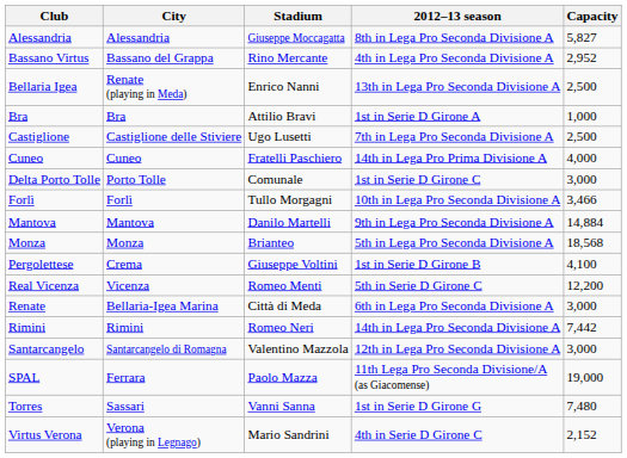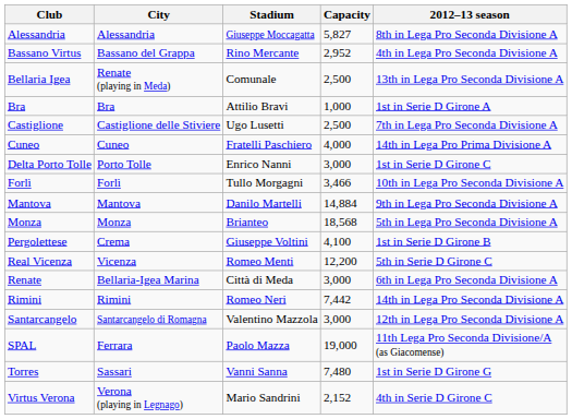 <table class="wikitable sortable">
 <tr>
 <th>Club</th>
 <th>City</th>
 <th>Stadium</th>
+<th>Capacity</th>
 <th>2012–13 season</th>
-<th>Capacity</th>
 </tr>
 <tr>
 <td><a href='#'>Alessandria</a></td>
 <td><a href='#'>Alessandria</a></td>
 <td><small><a href='#'>Giuseppe Moccagatta</a></small></td>
+<td>5,827</td>
 <td><a href='#'>8th in Lega Pro Seconda Divisione A</a></td>
-<td>5,827</td>
 </tr>
 <tr>
 <td><a href='#'>Bassano Virtus</a></td>
 <td><a href='#'>Bassano del Grappa</a></td>
 <td><a href='#'>Rino Mercante</a></td>
+<td>2,952</td>
 <td><a href='#'>4th in Lega Pro Seconda Divisione A</a></td>
-<td>2,952</td>
 </tr>
 <tr>
 <td><a href='#'>Bellaria Igea</a></td>
 <td><a href='#'>Renate</a><br><small>(playing in <a href='#'>Meda</a>)</small></td>
-<td>Enrico Nanni</td>
+<td>Comunale</td>
+<td>2,500</td>
 <td><a href='#'>13th in Lega Pro Seconda Divisione A</a></td>
-<td>2,500</td>
 </tr>
 <tr>
 <td><a href='#'>Bra</a></td>
 <td><a href='#'>Bra</a></td>
 <td>Attilio Bravi</td>
+<td>1,000</td>
 <td><a href='#'>1st in Serie D Girone A</a></td>
-<td>1,000</td>
 </tr>
 <tr>
 <td><a href='#'>Castiglione</a></td>
 <td><a href='#'>Castiglione delle Stiviere</a></td>
 <td>Ugo Lusetti</td>
+<td>2,500</td>
 <td><a href='#'>7th in Lega Pro Seconda Divisione A</a></td>
-<td>2,500</td>
 </tr>
 <tr>
 <td><a href='#'>Cuneo</a></td>
 <td><a href='#'>Cuneo</a></td>
 <td><a href='#'>Fratelli Paschiero</a></td>
+<td>4,000</td>
 <td><a href='#'>14th in Lega Pro Prima Divisione A</a></td>
-<td>4,000</td>
 </tr>
 <tr>
 <td><a href='#'>Delta Porto Tolle</a></td>
 <td><a href='#'>Porto Tolle</a></td>
-<td>Comunale</td>
+<td>Enrico Nanni</td>
+<td>3,000</td>
 <td><a href='#'>1st in Serie D Girone C</a></td>
-<td>3,000</td>
 </tr>
 <tr>
 <td><a href='#'>Forlì</a></td>
 <td><a href='#'>Forlì</a></td>
 <td>Tullo Morgagni</td>
+<td>3,466</td>
 <td><a href='#'>10th in Lega Pro Seconda Divisione A</a></td>
-<td>3,466</td>
 </tr>
 <tr>
 <td><a href='#'>Mantova</a></td>
 <td><a href='#'>Mantova</a></td>
 <td><a href='#'>Danilo Martelli</a></td>
+<td>14,884</td>
 <td><a href='#'>9th in Lega Pro Seconda Divisione A</a></td>
-<td>14,884</td>
 </tr>
 <tr>
 <td><a href='#'>Monza</a></td>
 <td><a href='#'>Monza</a></td>
 <td><a href='#'>Brianteo</a></td>
+<td>18,568</td>
 <td><a href='#'>5th in Lega Pro Seconda Divisione A</a></td>
-<td>18,568</td>
 </tr>
 <tr>
 <td><a href='#'>Pergolettese</a></td>
 <td><a href='#'>Crema</a></td>
 <td><a href='#'>Giuseppe Voltini</a></td>
+<td>4,100</td>
 <td><a href='#'>1st in Serie D Girone B</a></td>
-<td>4,100</td>
 </tr>
 <tr>
 <td><a href='#'>Real Vicenza</a></td>
 <td><a href='#'>Vicenza</a></td>
 <td><a href='#'>Romeo Menti</a></td>
+<td>12,200</td>
 <td><a href='#'>5th in Serie D Girone C</a></td>
-<td>12,200</td>
 </tr>
 <tr>
 <td><a href='#'>Renate</a></td>
 <td><a href='#'>Bellaria-Igea Marina</a></td>
 <td>Città di Meda</td>
+<td>3,000</td>
 <td><a href='#'>6th in Lega Pro Seconda Divisione A</a></td>
-<td>3,000</td>
 </tr>
 <tr>
 <td><a href='#'>Rimini</a></td>
 <td><a href='#'>Rimini</a></td>
 <td><a href='#'>Romeo Neri</a></td>
+<td>7,442</td>
 <td><a href='#'>14th in Lega Pro Seconda Divisione A</a></td>
-<td>7,442</td>
 </tr>
 <tr>
 <td><a href='#'>Santarcangelo</a></td>
 <td><small><a href='#'>Santarcangelo di Romagna</a></small></td>
 <td>Valentino Mazzola</td>
+<td>3,000</td>
 <td><a href='#'>12th in Lega Pro Seconda Divisione A</a></td>
-<td>3,000</td>
 </tr>
 <tr>
 <td><a href='#'>SPAL</a></td>
 <td><a href='#'>Ferrara</a></td>
 <td><a href='#'>Paolo Mazza</a></td>
+<td>19,000</td>
 <td><a href='#'>11th Lega Pro Seconda Divisione/A</a><br><small>(as Giacomense)</small></td>
-<td>19,000</td>
 </tr>
 <tr>
 <td><a href='#'>Torres</a></td>
 <td><a href='#'>Sassari</a></td>
 <td><a href='#'>Vanni Sanna</a></td>
+<td>7,480</td>
 <td><a href='#'>1st in Serie D Girone G</a></td>
-<td>7,480</td>
 </tr>
 <tr>
 <td><a href='#'>Virtus Verona</a></td>
 <td><a href='#'>Verona</a><br><small>(playing in <a href='#'>Legnago</a>)</small></td>
 <td>Mario Sandrini</td>
+<td>2,152</td>
 <td><a href='#'>4th in Serie D Girone C</a></td>
-<td>2,152</td>
 </tr>
 </table>
